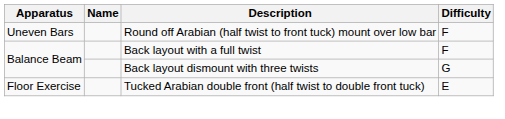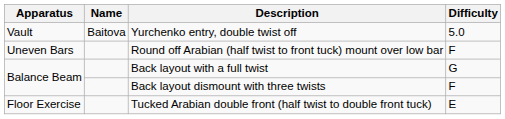 <table class="wikitable">
 <tr>
 <th>Apparatus</th>
 <th>Name</th>
 <th>Description</th>
 <th>Difficulty</th>
+</tr>
+<tr>
+<td>Vault</td>
+<td>Baitova</td>
+<td>Yurchenko entry, double twist off</td>
+<td>5.0</td>
 </tr>
 <tr>
 <td>Uneven Bars</td>
 <td></td>
 <td>Round off Arabian (half twist to front tuck) mount over low bar</td>
 <td>F</td>
 </tr>
 <tr>
 <td rowspan="2">Balance Beam</td>
 <td></td>
 <td>Back layout with a full twist</td>
-<td>F</td>
+<td>G</td>
 </tr>
 <tr>
 <td></td>
 <td>Back layout dismount with three twists</td>
-<td>G</td>
+<td>F</td>
 </tr>
 <tr>
 <td>Floor Exercise</td>
 <td></td>
 <td>Tucked Arabian double front (half twist to double front tuck)</td>
 <td>E</td>
 </tr>
 </table>
